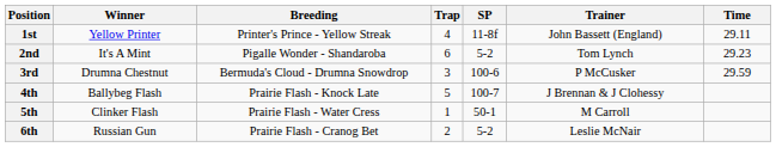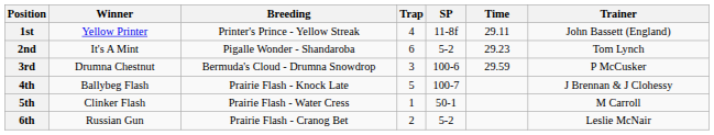 <table class="wikitable" style="text-align: center">
 <tr>
 <th width=30>Position</th>
 <th width=180>Winner</th>
 <th width=300>Breeding</th>
 <th width=30>Trap</th>
 <th width=50>SP</th>
+<th width=80>Time</th>
 <th width=250>Trainer</th>
-<th width=80>Time</th>
 </tr>
 <tr>
 <th>1st</th>
 <td><a href='#'>Yellow Printer</a></td>
 <td>Printer's Prince - Yellow Streak</td>
 <td>4</td>
 <td>11-8f</td>
+<td>29.11</td>
 <td>John Bassett (England)</td>
-<td>29.11</td>
 </tr>
 <tr>
 <th>2nd</th>
 <td>It's A Mint</td>
 <td>Pigalle Wonder - Shandaroba</td>
 <td>6</td>
 <td>5-2</td>
+<td>29.23</td>
 <td>Tom Lynch</td>
-<td>29.23</td>
 </tr>
 <tr>
 <th>3rd</th>
 <td>Drumna Chestnut</td>
 <td>Bermuda's Cloud - Drumna Snowdrop</td>
 <td>3</td>
 <td>100-6</td>
+<td>29.59</td>
 <td>P McCusker</td>
-<td>29.59</td>
 </tr>
 <tr>
 <th>4th</th>
 <td>Ballybeg Flash</td>
 <td>Prairie Flash - Knock Late</td>
 <td>5</td>
 <td>100-7</td>
+<td></td>
 <td>J Brennan & J Clohessy</td>
-<td></td>
 </tr>
 <tr>
 <th>5th</th>
 <td>Clinker Flash</td>
 <td>Prairie Flash - Water Cress</td>
 <td>1</td>
 <td>50-1</td>
+<td></td>
 <td>M Carroll</td>
-<td></td>
 </tr>
 <tr>
 <th>6th</th>
 <td>Russian Gun</td>
 <td>Prairie Flash - Cranog Bet</td>
 <td>2</td>
 <td>5-2</td>
+<td></td>
 <td>Leslie McNair</td>
-<td></td>
 </tr>
 </table>
